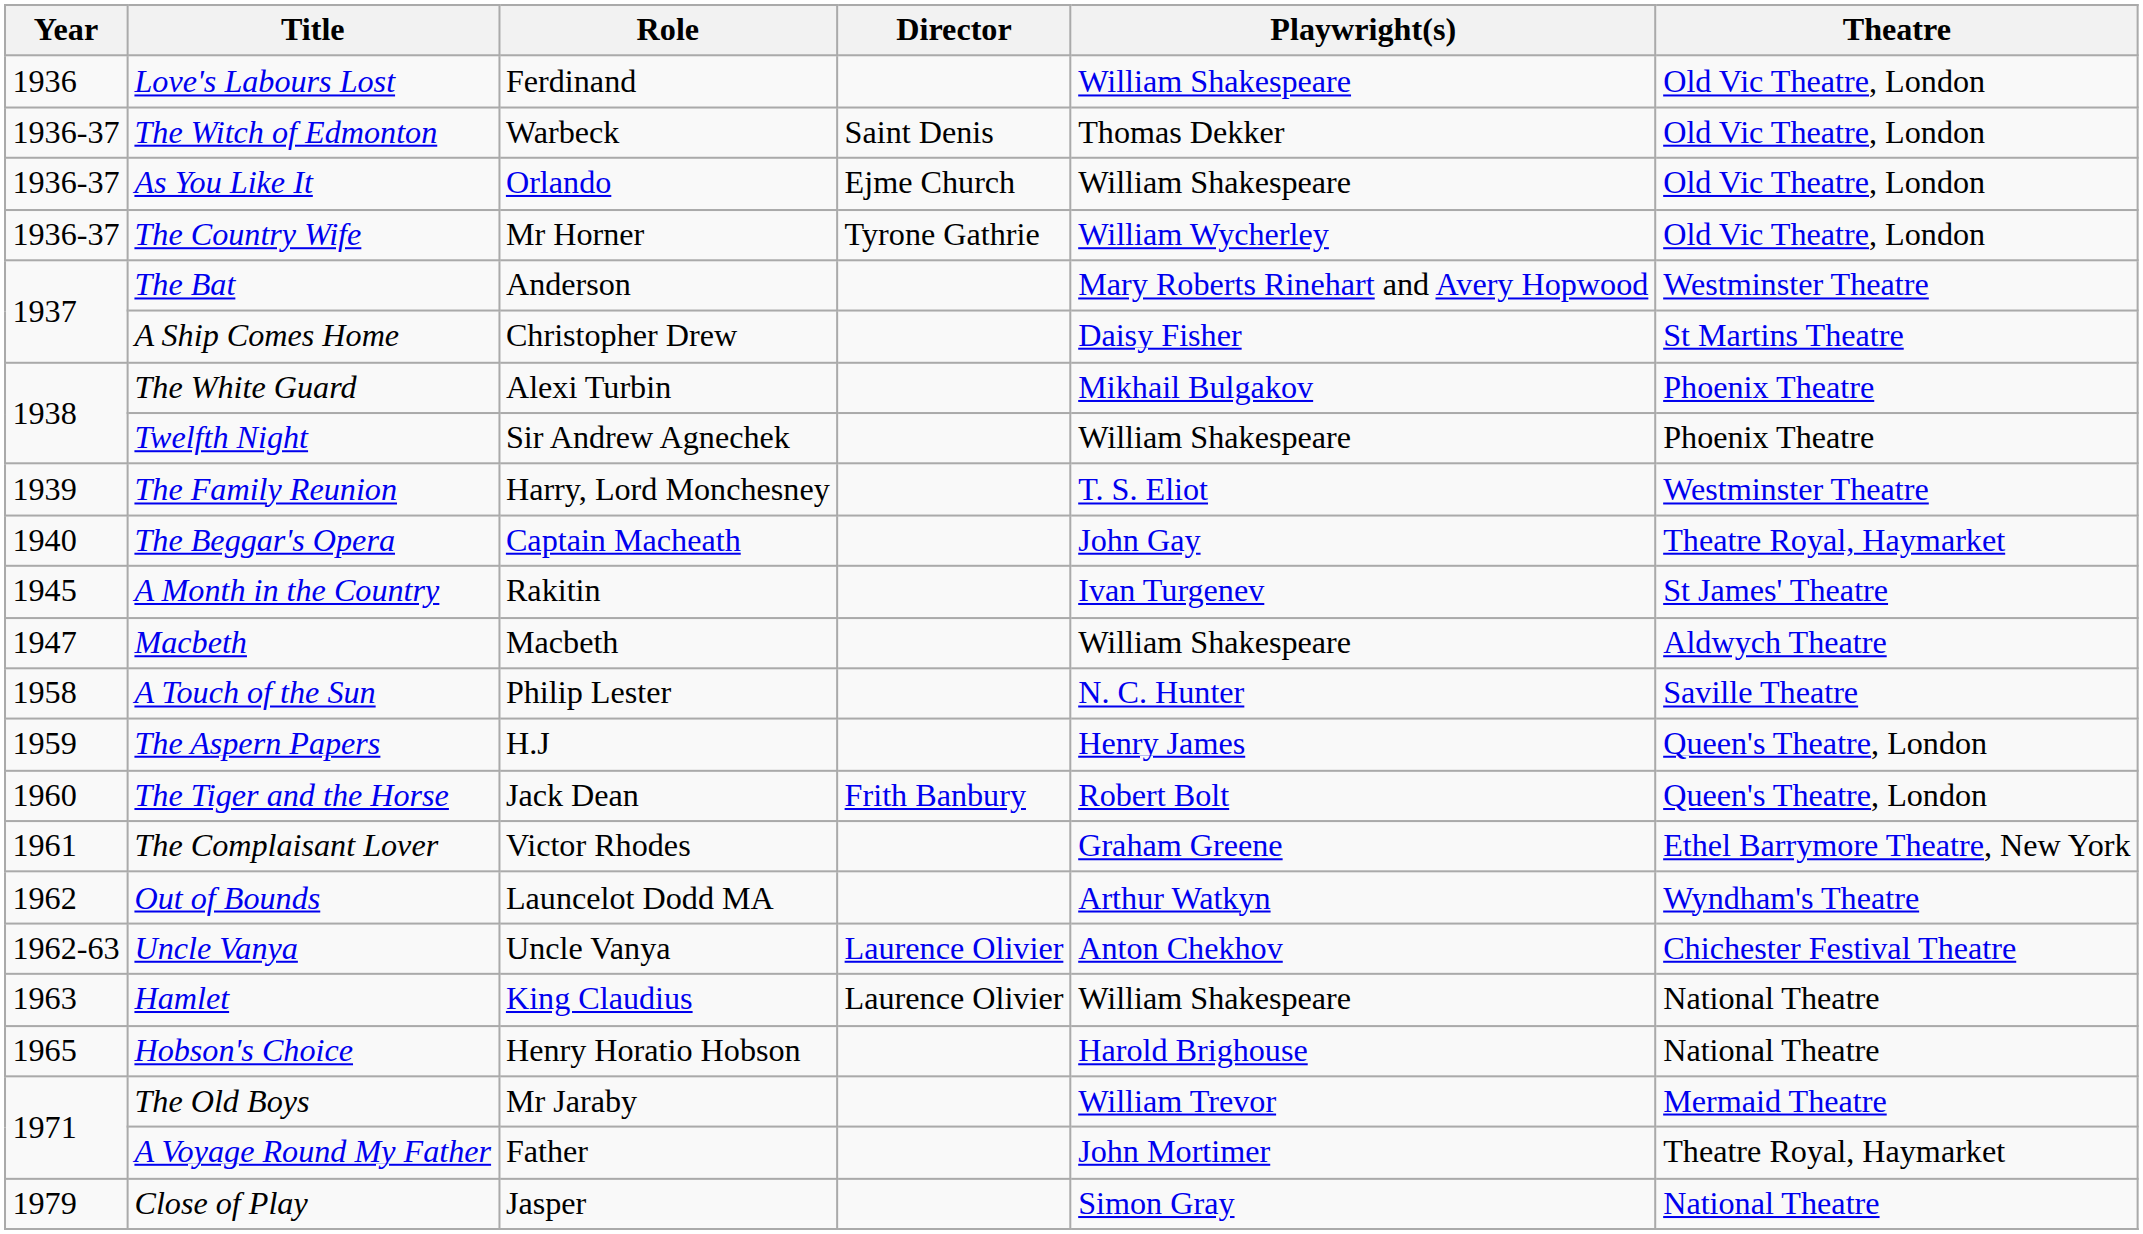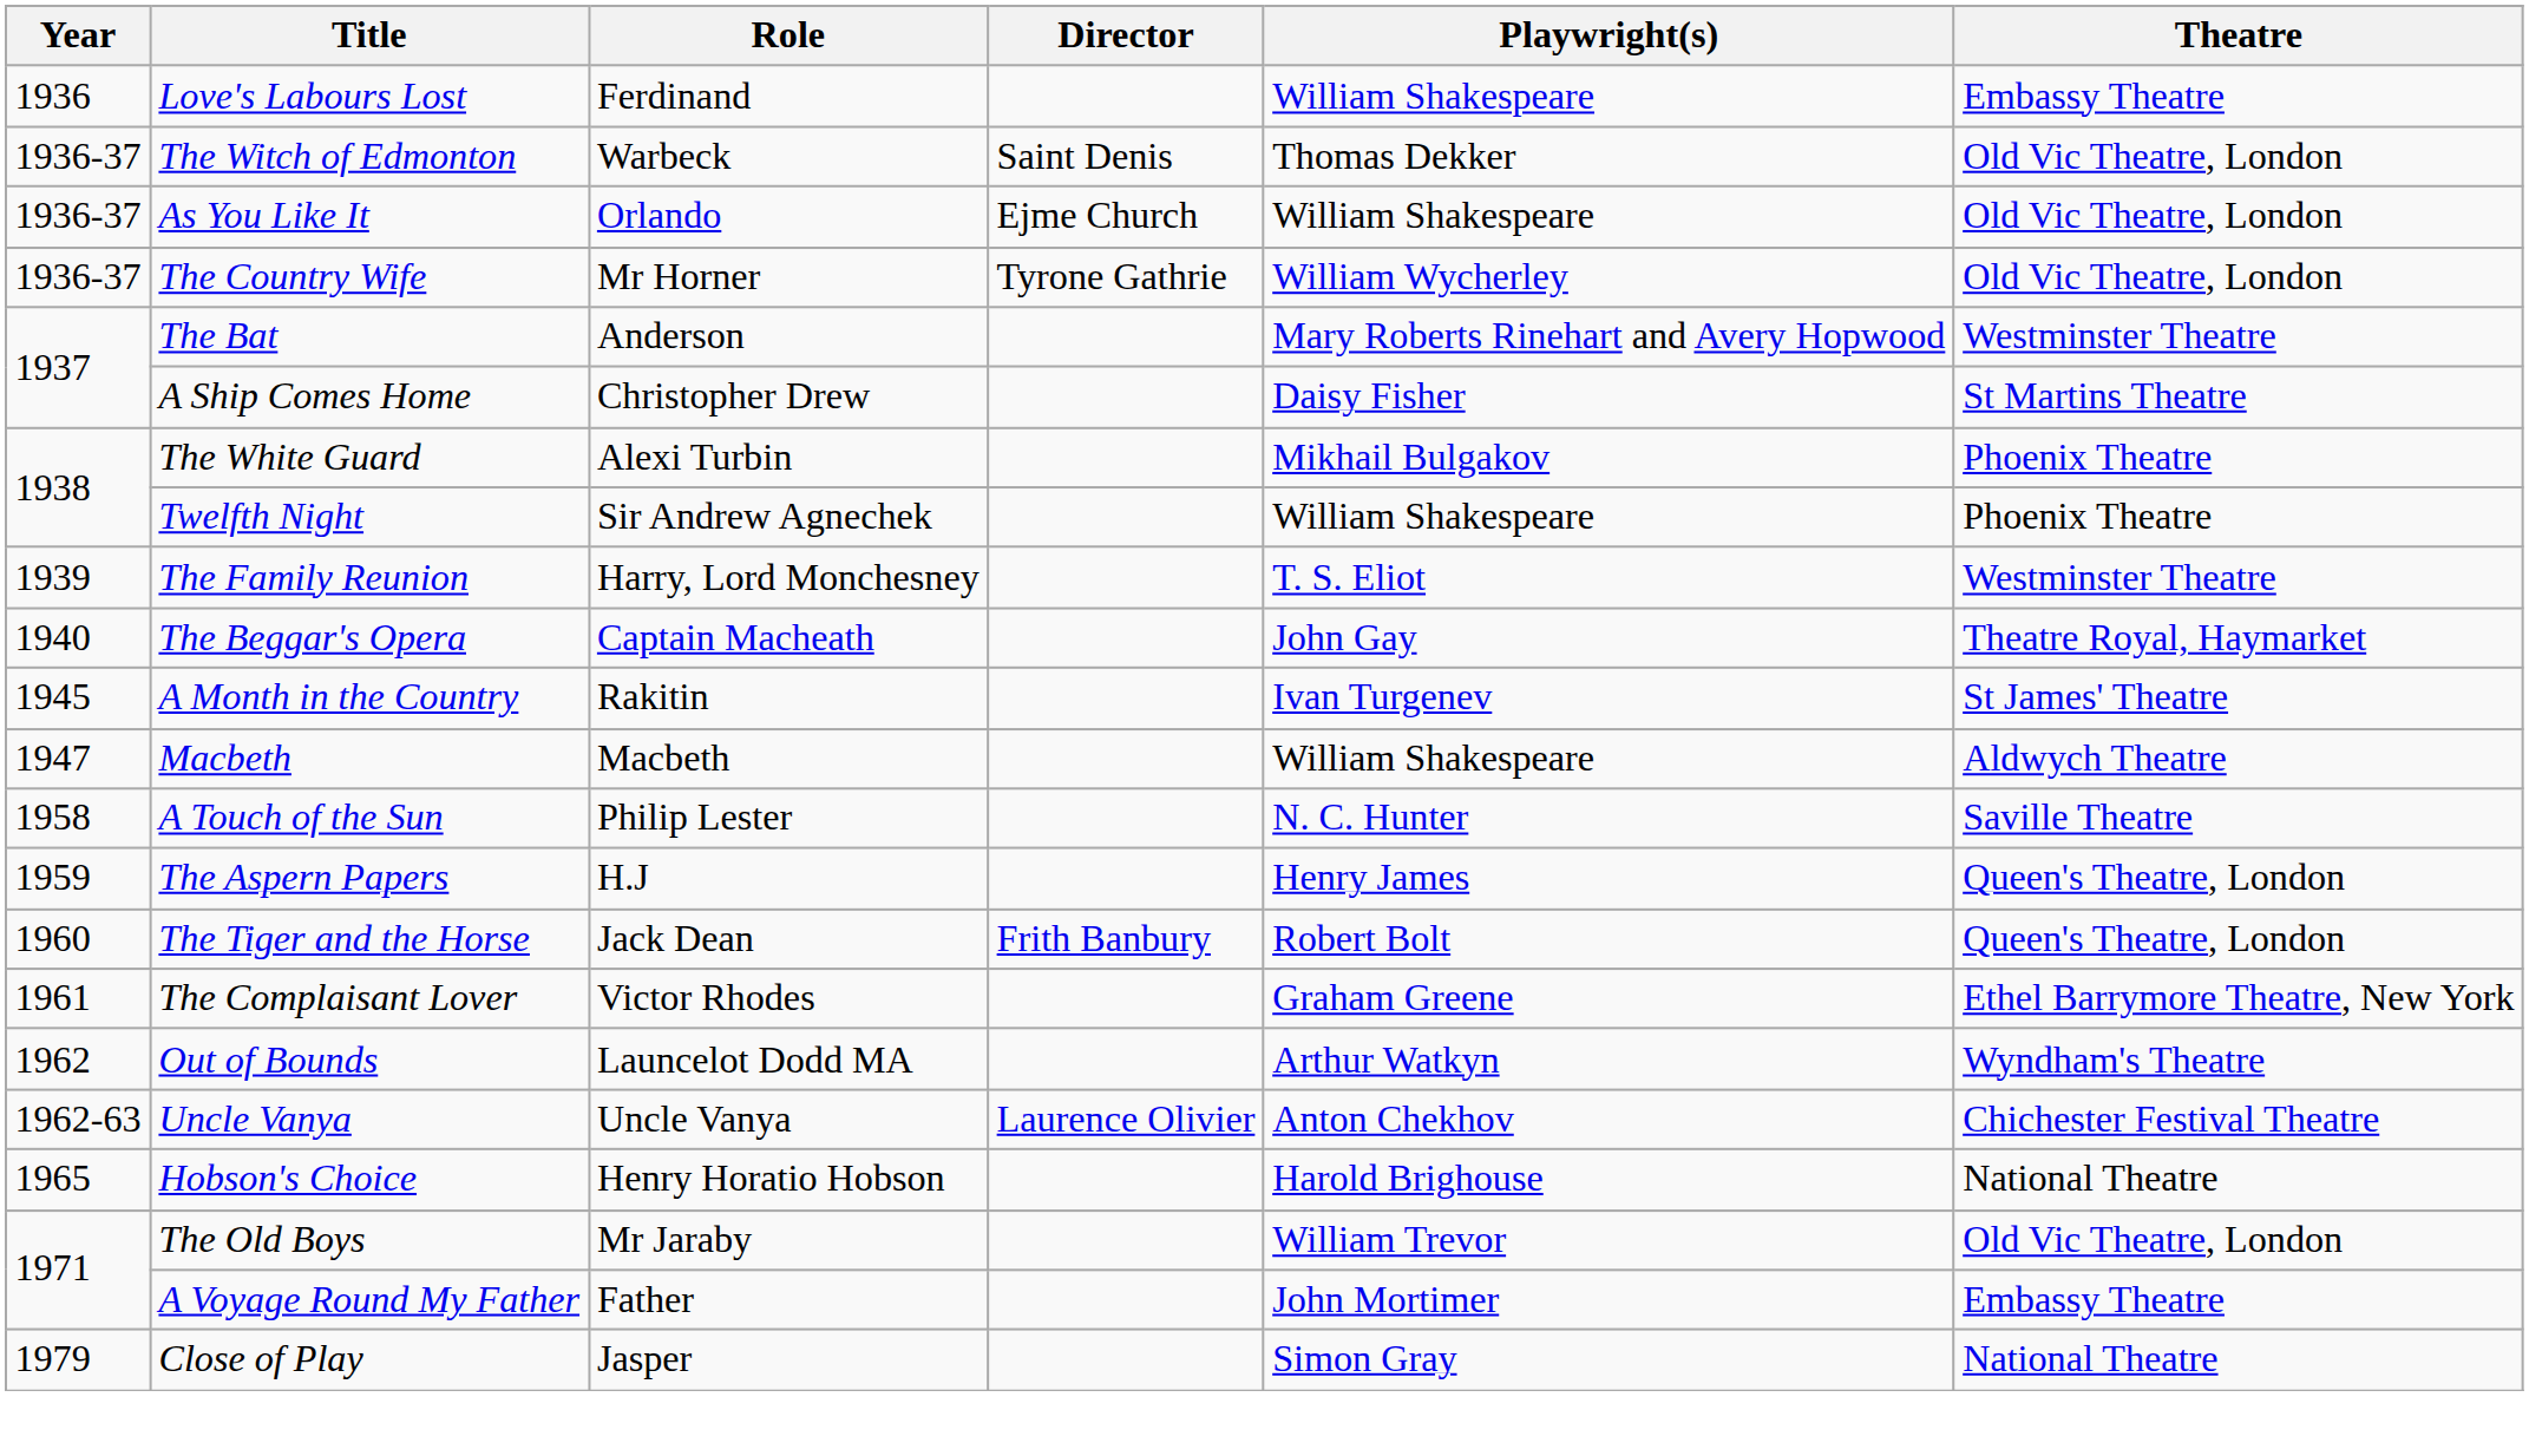 <table class="wikitable sortable">
 <tr>
 <th>Year</th>
 <th>Title</th>
 <th>Role</th>
 <th>Director</th>
 <th>Playwright(s)</th>
 <th>Theatre</th>
 </tr>
 <tr>
 <td>1936</td>
 <td><em><a href='#'>Love's Labours Lost</a></em></td>
 <td>Ferdinand</td>
 <td></td>
 <td><a href='#'>William Shakespeare</a></td>
-<td><a href='#'>Old Vic Theatre</a>, London</td>
+<td><a href='#'>Embassy Theatre</a></td>
 </tr>
 <tr>
 <td>1936-37</td>
 <td><em><a href='#'>The Witch of Edmonton</a></em></td>
 <td>Warbeck</td>
 <td>Saint Denis</td>
 <td>Thomas Dekker</td>
 <td><a href='#'>Old Vic Theatre</a>, London</td>
 </tr>
 <tr>
 <td>1936-37</td>
 <td><em><a href='#'>As You Like It</a></em></td>
 <td><a href='#'>Orlando</a></td>
 <td>Ejme Church</td>
 <td>William Shakespeare</td>
 <td><a href='#'>Old Vic Theatre</a>, London</td>
 </tr>
 <tr>
 <td>1936-37</td>
 <td><em><a href='#'>The Country Wife</a></em></td>
 <td>Mr Horner</td>
 <td>Tyrone Gathrie</td>
 <td><a href='#'>William Wycherley</a></td>
 <td><a href='#'>Old Vic Theatre</a>, London</td>
 </tr>
 <tr>
 <td rowspan="2">1937</td>
 <td><em><a href='#'>The Bat</a></em></td>
 <td>Anderson</td>
 <td></td>
 <td><a href='#'>Mary Roberts Rinehart</a> and <a href='#'>Avery Hopwood</a></td>
 <td><a href='#'>Westminster Theatre</a></td>
 </tr>
 <tr>
 <td><em>A Ship Comes Home</em></td>
 <td>Christopher Drew</td>
 <td></td>
 <td><a href='#'>Daisy Fisher</a></td>
 <td><a href='#'>St Martins Theatre</a></td>
 </tr>
 <tr>
 <td rowspan="2">1938</td>
 <td><em>The White Guard</em></td>
 <td>Alexi Turbin</td>
 <td></td>
 <td><a href='#'>Mikhail Bulgakov</a></td>
 <td><a href='#'>Phoenix Theatre</a></td>
 </tr>
 <tr>
 <td><em><a href='#'>Twelfth Night</a></em></td>
 <td>Sir Andrew Agnechek</td>
 <td></td>
 <td>William Shakespeare</td>
 <td>Phoenix Theatre</td>
 </tr>
 <tr>
 <td>1939</td>
 <td><em><a href='#'>The Family Reunion</a></em></td>
 <td>Harry, Lord Monchesney</td>
 <td></td>
 <td><a href='#'>T. S. Eliot</a></td>
 <td><a href='#'>Westminster Theatre</a></td>
 </tr>
 <tr>
 <td>1940</td>
 <td><em><a href='#'>The Beggar's Opera</a></em></td>
 <td><a href='#'>Captain Macheath</a></td>
 <td></td>
 <td><a href='#'>John Gay</a></td>
 <td><a href='#'>Theatre Royal, Haymarket</a></td>
 </tr>
 <tr>
 <td>1945</td>
 <td><em><a href='#'>A Month in the Country</a></em></td>
 <td>Rakitin</td>
 <td></td>
 <td><a href='#'>Ivan Turgenev</a></td>
 <td><a href='#'>St James' Theatre</a></td>
 </tr>
 <tr>
 <td>1947</td>
 <td><em><a href='#'>Macbeth</a></em></td>
 <td>Macbeth</td>
 <td></td>
 <td>William Shakespeare</td>
 <td><a href='#'>Aldwych Theatre</a></td>
 </tr>
 <tr>
 <td>1958</td>
 <td><em><a href='#'>A Touch of the Sun</a></em></td>
 <td>Philip Lester</td>
 <td></td>
 <td><a href='#'>N. C. Hunter</a></td>
 <td><a href='#'>Saville Theatre</a></td>
 </tr>
 <tr>
 <td>1959</td>
 <td><em><a href='#'>The Aspern Papers</a></em></td>
 <td>H.J</td>
 <td></td>
 <td><a href='#'>Henry James</a></td>
 <td><a href='#'>Queen's Theatre</a>, London</td>
 </tr>
 <tr>
 <td>1960</td>
 <td><em><a href='#'>The Tiger and the Horse</a></em></td>
 <td>Jack Dean</td>
 <td><a href='#'>Frith Banbury</a></td>
 <td><a href='#'>Robert Bolt</a></td>
 <td><a href='#'>Queen's Theatre</a>, London</td>
 </tr>
 <tr>
 <td>1961</td>
 <td><em>The Complaisant Lover</em></td>
 <td>Victor Rhodes</td>
 <td></td>
 <td><a href='#'>Graham Greene</a></td>
 <td><a href='#'>Ethel Barrymore Theatre</a>, New York</td>
 </tr>
 <tr>
 <td>1962</td>
 <td><em><a href='#'>Out of Bounds</a></em></td>
 <td>Launcelot Dodd MA</td>
 <td></td>
 <td><a href='#'>Arthur Watkyn</a></td>
 <td><a href='#'>Wyndham's Theatre</a></td>
 </tr>
 <tr>
 <td>1962-63</td>
 <td><em><a href='#'>Uncle Vanya</a></em></td>
 <td>Uncle Vanya</td>
 <td><a href='#'>Laurence Olivier</a></td>
 <td><a href='#'>Anton Chekhov</a></td>
 <td><a href='#'>Chichester Festival Theatre</a></td>
 </tr>
 <tr>
-<td>1963</td>
-<td><em><a href='#'>Hamlet</a></em></td>
-<td><a href='#'>King Claudius</a></td>
-<td>Laurence Olivier</td>
-<td>William Shakespeare</td>
-<td>National Theatre</td>
-</tr>
-<tr>
 <td>1965</td>
 <td><em><a href='#'>Hobson's Choice</a></em></td>
 <td>Henry Horatio Hobson</td>
 <td></td>
 <td><a href='#'>Harold Brighouse</a></td>
 <td>National Theatre</td>
 </tr>
 <tr>
 <td rowspan="2">1971</td>
 <td><em>The Old Boys</em></td>
 <td>Mr Jaraby</td>
 <td></td>
 <td><a href='#'>William Trevor</a></td>
-<td><a href='#'>Mermaid Theatre</a></td>
+<td><a href='#'>Old Vic Theatre</a>, London</td>
 </tr>
 <tr>
 <td><em><a href='#'>A Voyage Round My Father</a></em></td>
 <td>Father</td>
 <td></td>
 <td><a href='#'>John Mortimer</a></td>
-<td>Theatre Royal, Haymarket</td>
+<td><a href='#'>Embassy Theatre</a></td>
 </tr>
 <tr>
 <td>1979</td>
 <td><em>Close of Play</em></td>
 <td>Jasper</td>
 <td></td>
 <td><a href='#'>Simon Gray</a></td>
 <td><a href='#'>National Theatre</a></td>
 </tr>
 <tr>
 </tr>
 </table>
